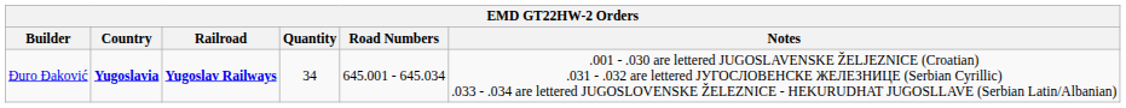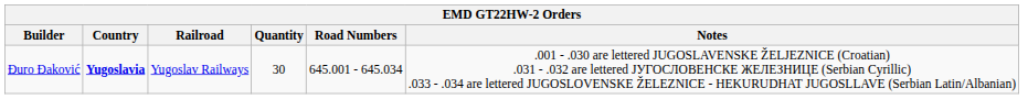 <table class="wikitable">
 <tr>
 <th colspan="6">EMD GT22HW-2 Orders</th>
 </tr>
 <tr>
 <th>Builder</th>
 <th>Country</th>
 <th>Railroad</th>
 <th>Quantity</th>
 <th>Road Numbers</th>
 <th>Notes</th>
 </tr>
 <tr align="center">
 <td><a href='#'>Đuro Đaković</a></td>
 <td><strong><a href='#'>Yugoslavia</a></strong></td>
-<td><strong><a href='#'>Yugoslav Railways</a></strong></td>
-<td>34</td>
+<td><a href='#'>Yugoslav Railways</a></td>
+<td>30</td>
 <td>645.001 - 645.034</td>
 <td>.001 - .030 are lettered JUGOSLAVENSKE ŽELJEZNICE (Croatian)<br>.031 - .032 are lettered ЈУГОСЛОВЕНСКЕ ЖЕЛЕЗНИЦE (Serbian Cyrillic)<br>.033 - .034 are lettered JUGOSLOVENSKE ŽELEZNICE - HEKURUDHAT JUGOSLLAVE (Serbian Latin/Albanian)</td>
 </tr>
 </table>
